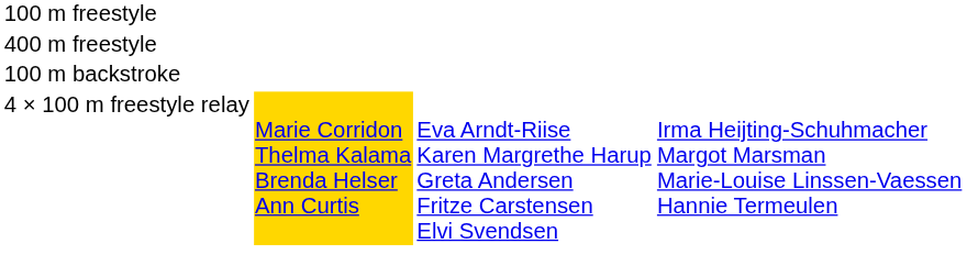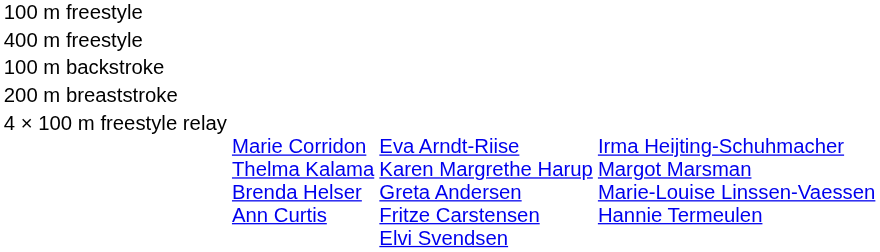 <table>
 <tr>
 <td>100 m freestyle<br></td>
 <td></td>
 <td></td>
 <td></td>
 </tr>
 <tr>
 <td>400 m freestyle<br></td>
 <td></td>
 <td></td>
 <td></td>
 </tr>
 <tr>
 <td>100 m backstroke<br></td>
 <td></td>
 <td></td>
 <td></td>
 </tr>
+<tr>
+<td>200 m breaststroke<br></td>
+<td></td>
+<td></td>
+<td></td>
+</tr>
 <tr valign="top">
 <td>4 × 100 m freestyle relay<br></td>
-<td style="background: gold;"><br><a href='#'>Marie Corridon</a><br><a href='#'>Thelma Kalama</a><br><a href='#'>Brenda Helser</a><br><a href='#'>Ann Curtis</a></td>
+<td><br><a href='#'>Marie Corridon</a><br><a href='#'>Thelma Kalama</a><br><a href='#'>Brenda Helser</a><br><a href='#'>Ann Curtis</a></td>
 <td><br><a href='#'>Eva Arndt-Riise</a><br><a href='#'>Karen Margrethe Harup</a><br><a href='#'>Greta Andersen</a><br><a href='#'>Fritze Carstensen</a><br><a href='#'>Elvi Svendsen</a></td>
 <td><br><a href='#'>Irma Heijting-Schuhmacher</a><br><a href='#'>Margot Marsman</a><br><a href='#'>Marie-Louise Linssen-Vaessen</a><br><a href='#'>Hannie Termeulen</a></td>
 </tr>
 </table>
